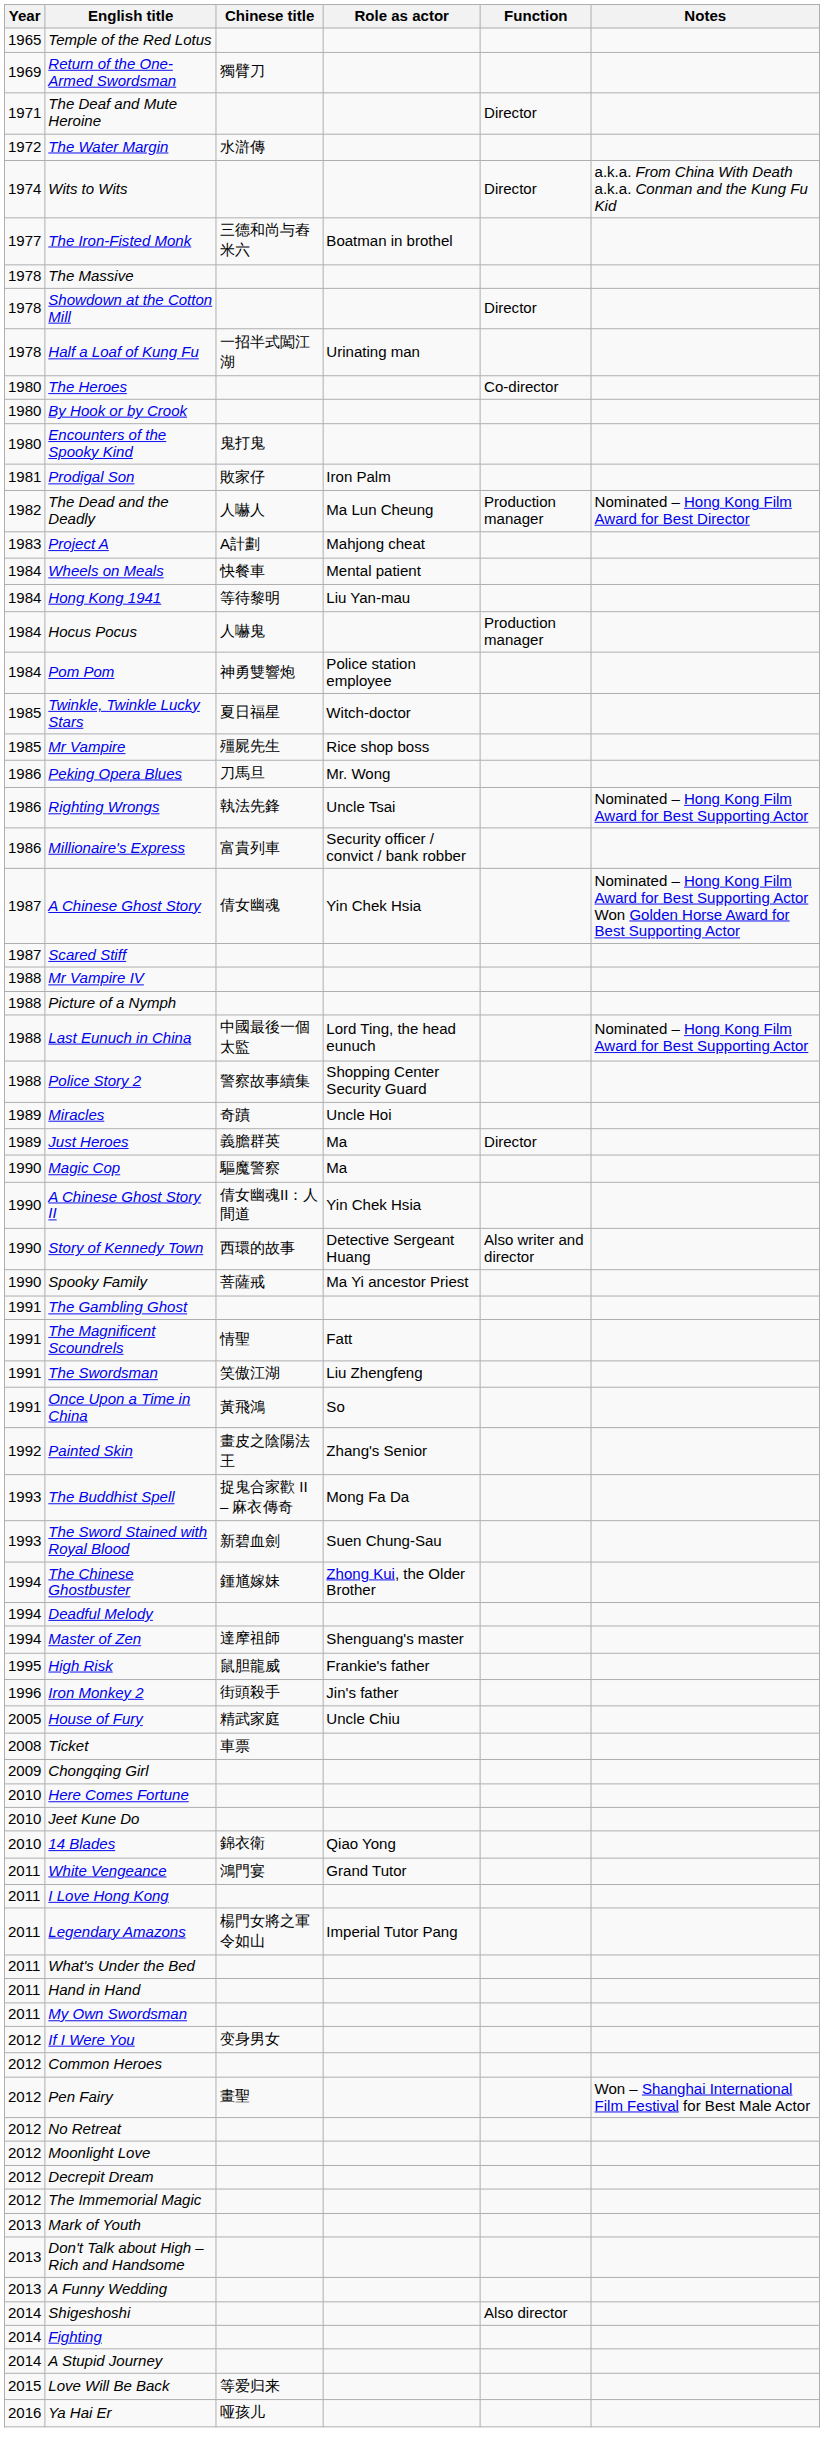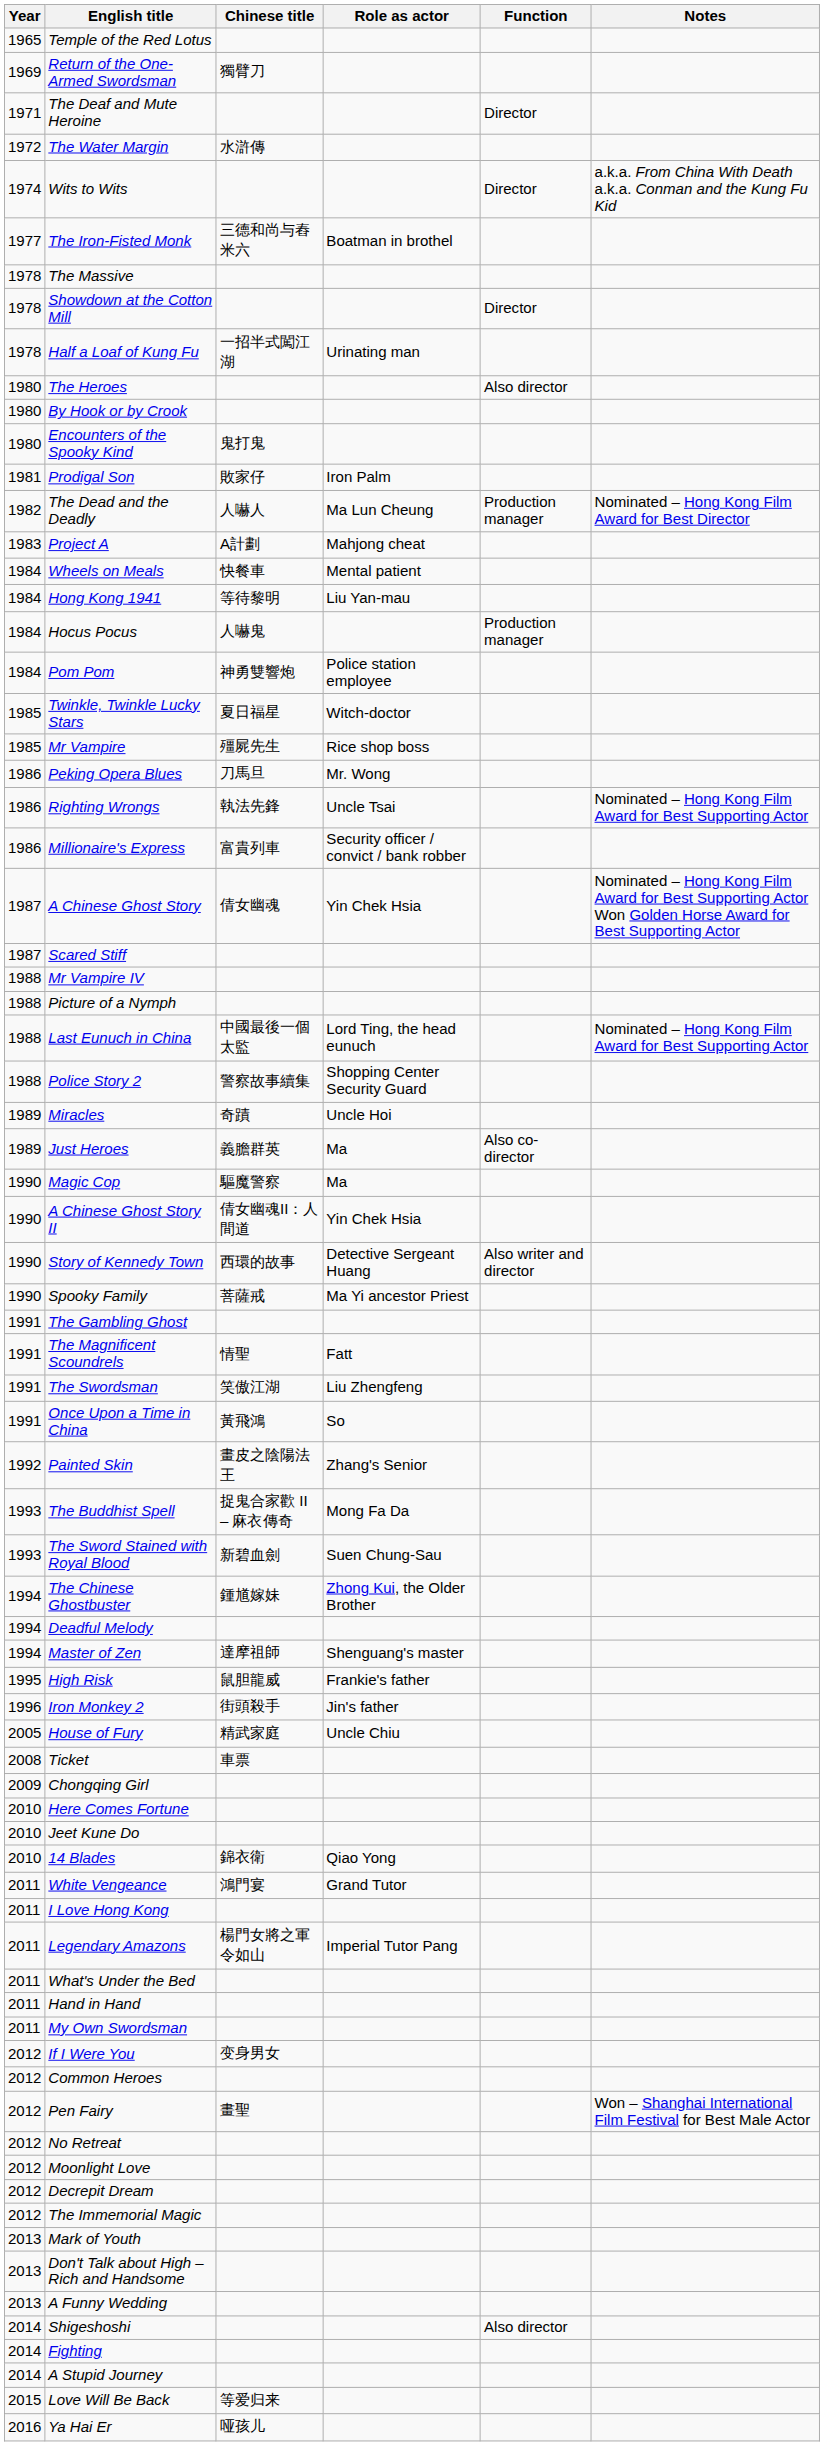 <table class="wikitable sortable">
 <tr>
 <th>Year</th>
 <th>English title</th>
 <th>Chinese title</th>
 <th>Role as actor</th>
 <th>Function</th>
 <th class="unsortable">Notes</th>
 </tr>
 <tr>
 <td>1965</td>
 <td><em>Temple of the Red Lotus</em></td>
 <td></td>
 <td></td>
 <td></td>
 <td></td>
 </tr>
 <tr>
 <td>1969</td>
 <td><em><a href='#'>Return of the One-Armed Swordsman</a></em></td>
 <td>獨臂刀</td>
 <td></td>
 <td></td>
 <td></td>
 </tr>
 <tr>
 <td>1971</td>
 <td><em>The Deaf and Mute Heroine</em></td>
 <td></td>
 <td></td>
 <td>Director</td>
 <td></td>
 </tr>
 <tr>
 <td>1972</td>
 <td><em><a href='#'>The Water Margin</a></em></td>
 <td>水滸傳</td>
 <td></td>
 <td></td>
 <td></td>
 </tr>
 <tr>
 <td>1974</td>
 <td><em>Wits to Wits</em></td>
 <td></td>
 <td></td>
 <td>Director</td>
 <td>a.k.a. <em>From China With Death</em> a.k.a. <em>Conman and the Kung Fu Kid</em></td>
 </tr>
 <tr>
 <td>1977</td>
 <td><em><a href='#'>The Iron-Fisted Monk</a></em></td>
 <td>三德和尚与舂米六</td>
 <td>Boatman in brothel</td>
 <td></td>
 <td></td>
 </tr>
 <tr>
 <td>1978</td>
 <td><em>The Massive</em></td>
 <td></td>
 <td></td>
 <td></td>
 <td></td>
 </tr>
 <tr>
 <td>1978</td>
 <td><em><a href='#'>Showdown at the Cotton Mill</a></em></td>
 <td></td>
 <td></td>
 <td>Director</td>
 <td></td>
 </tr>
 <tr>
 <td>1978</td>
 <td><em><a href='#'>Half a Loaf of Kung Fu</a></em></td>
 <td>一招半式闖江湖</td>
 <td>Urinating man</td>
 <td></td>
 <td></td>
 </tr>
 <tr>
 <td>1980</td>
 <td><em><a href='#'>The Heroes</a></em></td>
 <td></td>
 <td></td>
-<td>Co-director</td>
+<td>Also director</td>
 <td></td>
 </tr>
 <tr>
 <td>1980</td>
 <td><em><a href='#'>By Hook or by Crook</a></em></td>
 <td></td>
 <td></td>
 <td></td>
 <td></td>
 </tr>
 <tr>
 <td>1980</td>
 <td><em><a href='#'>Encounters of the Spooky Kind</a></em></td>
 <td>鬼打鬼</td>
 <td></td>
 <td></td>
 <td></td>
 </tr>
 <tr>
 <td>1981</td>
 <td><em><a href='#'>Prodigal Son</a></em></td>
 <td>敗家仔</td>
 <td>Iron Palm</td>
 <td></td>
 <td></td>
 </tr>
 <tr>
 <td>1982</td>
 <td><em>The Dead and the Deadly</em></td>
 <td>人嚇人</td>
 <td>Ma Lun Cheung</td>
 <td>Production manager</td>
 <td>Nominated – <a href='#'>Hong Kong Film Award for Best Director</a></td>
 </tr>
 <tr>
 <td>1983</td>
 <td><em><a href='#'>Project A</a></em></td>
 <td>A計劃</td>
 <td>Mahjong cheat</td>
 <td></td>
 <td></td>
 </tr>
 <tr>
 <td>1984</td>
 <td><em><a href='#'>Wheels on Meals</a></em></td>
 <td>快餐車</td>
 <td>Mental patient</td>
 <td></td>
 <td></td>
 </tr>
 <tr>
 <td>1984</td>
 <td><em><a href='#'>Hong Kong 1941</a></em></td>
 <td>等待黎明</td>
 <td>Liu Yan-mau</td>
 <td></td>
 <td></td>
 </tr>
 <tr>
 <td>1984</td>
 <td><em>Hocus Pocus</em></td>
 <td>人嚇鬼</td>
 <td></td>
 <td>Production manager</td>
 <td></td>
 </tr>
 <tr>
 <td>1984</td>
 <td><em><a href='#'>Pom Pom</a></em></td>
 <td>神勇雙響炮</td>
 <td>Police station employee</td>
 <td></td>
 <td></td>
 </tr>
 <tr>
 <td>1985</td>
 <td><em><a href='#'>Twinkle, Twinkle Lucky Stars</a></em></td>
 <td>夏日福星</td>
 <td>Witch-doctor</td>
 <td></td>
 <td></td>
 </tr>
 <tr>
 <td>1985</td>
 <td><em><a href='#'>Mr Vampire</a></em></td>
 <td>殭屍先生</td>
 <td>Rice shop boss</td>
 <td></td>
 <td></td>
 </tr>
 <tr>
 <td>1986</td>
 <td><em><a href='#'>Peking Opera Blues</a></em></td>
 <td>刀馬旦</td>
 <td>Mr. Wong</td>
 <td></td>
 <td></td>
 </tr>
 <tr>
 <td>1986</td>
 <td><em><a href='#'>Righting Wrongs</a></em></td>
 <td>執法先鋒</td>
 <td>Uncle Tsai</td>
 <td></td>
 <td>Nominated – <a href='#'>Hong Kong Film Award for Best Supporting Actor</a></td>
 </tr>
 <tr>
 <td>1986</td>
 <td><em><a href='#'>Millionaire's Express</a></em></td>
 <td>富貴列車</td>
 <td>Security officer / convict / bank robber</td>
 <td></td>
 <td></td>
 </tr>
 <tr>
 <td>1987</td>
 <td><em><a href='#'>A Chinese Ghost Story</a></em></td>
 <td>倩女幽魂</td>
 <td>Yin Chek Hsia</td>
 <td></td>
 <td>Nominated – <a href='#'>Hong Kong Film Award for Best Supporting Actor</a><br> Won <a href='#'>Golden Horse Award for Best Supporting Actor</a></td>
 </tr>
 <tr>
 <td>1987</td>
 <td><em><a href='#'>Scared Stiff</a></em></td>
 <td></td>
 <td></td>
 <td></td>
 <td></td>
 </tr>
 <tr>
 <td>1988</td>
 <td><em><a href='#'>Mr Vampire IV</a></em></td>
 <td></td>
 <td></td>
 <td></td>
 <td></td>
 </tr>
 <tr>
 <td>1988</td>
 <td><em>Picture of a Nymph</em></td>
 <td></td>
 <td></td>
 <td></td>
 <td></td>
 </tr>
 <tr>
 <td>1988</td>
 <td><em><a href='#'>Last Eunuch in China</a></em></td>
 <td>中國最後一個太監</td>
 <td>Lord Ting, the head eunuch</td>
 <td></td>
 <td>Nominated – <a href='#'>Hong Kong Film Award for Best Supporting Actor</a></td>
 </tr>
 <tr>
 <td>1988</td>
 <td><em><a href='#'>Police Story 2</a></em></td>
 <td>警察故事續集</td>
 <td>Shopping Center Security Guard</td>
 <td></td>
 <td></td>
 </tr>
 <tr>
 <td>1989</td>
 <td><em><a href='#'>Miracles</a></em></td>
 <td>奇蹟</td>
 <td>Uncle Hoi</td>
 <td></td>
 <td></td>
 </tr>
 <tr>
 <td>1989</td>
 <td><em><a href='#'>Just Heroes</a></em></td>
 <td>義膽群英</td>
 <td>Ma</td>
-<td>Director</td>
+<td>Also co-director</td>
 <td></td>
 </tr>
 <tr>
 <td>1990</td>
 <td><em><a href='#'>Magic Cop</a></em></td>
 <td>驅魔警察</td>
 <td>Ma</td>
 <td></td>
 <td></td>
 </tr>
 <tr>
 <td>1990</td>
 <td><em><a href='#'>A Chinese Ghost Story II</a></em></td>
 <td>倩女幽魂II：人間道</td>
 <td>Yin Chek Hsia</td>
 <td></td>
 <td></td>
 </tr>
 <tr>
 <td>1990</td>
 <td><em><a href='#'>Story of Kennedy Town</a></em></td>
 <td>西環的故事</td>
 <td>Detective Sergeant Huang</td>
 <td>Also writer and director</td>
 <td></td>
 </tr>
 <tr>
 <td>1990</td>
 <td><em>Spooky Family</em></td>
 <td>菩薩戒</td>
 <td>Ma Yi ancestor Priest</td>
 <td></td>
 <td></td>
 </tr>
 <tr>
 <td>1991</td>
 <td><em><a href='#'>The Gambling Ghost</a></em></td>
 <td></td>
 <td></td>
 <td></td>
 <td></td>
 </tr>
 <tr>
 <td>1991</td>
 <td><em><a href='#'>The Magnificent Scoundrels</a></em></td>
 <td>情聖</td>
 <td>Fatt</td>
 <td></td>
 <td></td>
 </tr>
 <tr>
 <td>1991</td>
 <td><em><a href='#'>The Swordsman</a></em></td>
 <td>笑傲江湖</td>
 <td>Liu Zhengfeng</td>
 <td></td>
 <td></td>
 </tr>
 <tr>
 <td>1991</td>
 <td><em><a href='#'>Once Upon a Time in China</a></em></td>
 <td>黃飛鴻</td>
 <td>So</td>
 <td></td>
 <td></td>
 </tr>
 <tr>
 <td>1992</td>
 <td><em><a href='#'>Painted Skin</a></em></td>
 <td>畫皮之陰陽法王</td>
 <td>Zhang's Senior</td>
 <td></td>
 <td></td>
 </tr>
 <tr>
 <td>1993</td>
 <td><em><a href='#'>The Buddhist Spell</a></em></td>
 <td>捉鬼合家歡 II – 麻衣傳奇</td>
 <td>Mong Fa Da</td>
 <td></td>
 <td></td>
 </tr>
 <tr>
 <td>1993</td>
 <td><em><a href='#'>The Sword Stained with Royal Blood</a></em></td>
 <td>新碧血劍</td>
 <td>Suen Chung-Sau</td>
 <td></td>
 <td></td>
 </tr>
 <tr>
 <td>1994</td>
 <td><em><a href='#'>The Chinese Ghostbuster</a></em></td>
 <td>鍾馗嫁妹</td>
 <td><a href='#'>Zhong Kui</a>, the Older Brother</td>
 <td></td>
 <td></td>
 </tr>
 <tr>
 <td>1994</td>
 <td><em><a href='#'>Deadful Melody</a></em></td>
 <td></td>
 <td></td>
 <td></td>
 <td></td>
 </tr>
 <tr>
 <td>1994</td>
 <td><em><a href='#'>Master of Zen</a></em></td>
 <td>達摩祖師</td>
 <td>Shenguang's master</td>
 <td></td>
 <td></td>
 </tr>
 <tr>
 <td>1995</td>
 <td><em><a href='#'>High Risk</a></em></td>
 <td>鼠胆龍威</td>
 <td>Frankie's father</td>
 <td></td>
 <td></td>
 </tr>
 <tr>
 <td>1996</td>
 <td><em><a href='#'>Iron Monkey 2</a></em></td>
 <td>街頭殺手</td>
 <td>Jin's father</td>
 <td></td>
 <td></td>
 </tr>
 <tr>
 <td>2005</td>
 <td><em><a href='#'>House of Fury</a></em></td>
 <td>精武家庭</td>
 <td>Uncle Chiu</td>
 <td></td>
 <td></td>
 </tr>
 <tr>
 <td>2008</td>
 <td><em>Ticket</em></td>
 <td>車票</td>
 <td></td>
 <td></td>
 <td></td>
 </tr>
 <tr>
 <td>2009</td>
 <td><em>Chongqing Girl</em></td>
 <td></td>
 <td></td>
 <td></td>
 <td></td>
 </tr>
 <tr>
 <td>2010</td>
 <td><em><a href='#'>Here Comes Fortune</a></em></td>
 <td></td>
 <td></td>
 <td></td>
 <td></td>
 </tr>
 <tr>
 <td>2010</td>
 <td><em>Jeet Kune Do</em></td>
 <td></td>
 <td></td>
 <td></td>
 <td></td>
 </tr>
 <tr>
 <td>2010</td>
 <td><em><a href='#'>14 Blades</a></em></td>
 <td>錦衣衛</td>
 <td>Qiao Yong</td>
 <td></td>
 <td></td>
 </tr>
 <tr>
 <td>2011</td>
 <td><em><a href='#'>White Vengeance</a></em></td>
 <td>鴻門宴</td>
 <td>Grand Tutor</td>
 <td></td>
 <td></td>
 </tr>
 <tr>
 <td>2011</td>
 <td><em><a href='#'>I Love Hong Kong</a></em></td>
 <td></td>
 <td></td>
 <td></td>
 <td></td>
 </tr>
 <tr>
 <td>2011</td>
 <td><em><a href='#'>Legendary Amazons</a></em></td>
 <td>楊門女將之軍令如山</td>
 <td>Imperial Tutor Pang</td>
 <td></td>
 <td></td>
 </tr>
 <tr>
 <td>2011</td>
 <td><em>What's Under the Bed</em></td>
 <td></td>
 <td></td>
 <td></td>
 <td></td>
 </tr>
 <tr>
 <td>2011</td>
 <td><em>Hand in Hand</em></td>
 <td></td>
 <td></td>
 <td></td>
 <td></td>
 </tr>
 <tr>
 <td>2011</td>
 <td><em><a href='#'>My Own Swordsman</a></em></td>
 <td></td>
 <td></td>
 <td></td>
 <td></td>
 </tr>
 <tr>
 <td>2012</td>
 <td><em><a href='#'>If I Were You</a></em></td>
 <td>变身男女</td>
 <td></td>
 <td></td>
 <td></td>
 </tr>
 <tr>
 <td>2012</td>
 <td><em>Common Heroes</em></td>
 <td></td>
 <td></td>
 <td></td>
 <td></td>
 </tr>
 <tr>
 <td>2012</td>
 <td><em>Pen Fairy</em></td>
 <td>畫聖</td>
 <td></td>
 <td></td>
 <td>Won – <a href='#'>Shanghai International Film Festival</a> for Best Male Actor</td>
 </tr>
 <tr>
 <td>2012</td>
 <td><em>No Retreat</em></td>
 <td></td>
 <td></td>
 <td></td>
 <td></td>
 </tr>
 <tr>
 <td>2012</td>
 <td><em>Moonlight Love</em></td>
 <td></td>
 <td></td>
 <td></td>
 <td></td>
 </tr>
 <tr>
 <td>2012</td>
 <td><em>Decrepit Dream</em></td>
 <td></td>
 <td></td>
 <td></td>
 <td></td>
 </tr>
 <tr>
 <td>2012</td>
 <td><em>The Immemorial Magic</em></td>
 <td></td>
 <td></td>
 <td></td>
 <td></td>
 </tr>
 <tr>
 <td>2013</td>
 <td><em>Mark of Youth</em></td>
 <td></td>
 <td></td>
 <td></td>
 <td></td>
 </tr>
 <tr>
 <td>2013</td>
 <td><em>Don't Talk about High – Rich and Handsome</em></td>
 <td></td>
 <td></td>
 <td></td>
 <td></td>
 </tr>
 <tr>
 <td>2013</td>
 <td><em>A Funny Wedding</em></td>
 <td></td>
 <td></td>
 <td></td>
 <td></td>
 </tr>
 <tr>
 <td>2014</td>
 <td><em>Shigeshoshi</em></td>
 <td></td>
 <td></td>
 <td>Also director</td>
 <td></td>
 </tr>
 <tr>
 <td>2014</td>
 <td><em><a href='#'>Fighting</a></em></td>
 <td></td>
 <td></td>
 <td></td>
 <td></td>
 </tr>
 <tr>
 <td>2014</td>
 <td><em>A Stupid Journey</em></td>
 <td></td>
 <td></td>
 <td></td>
 <td></td>
 </tr>
 <tr>
 <td>2015</td>
 <td><em>Love Will Be Back</em></td>
 <td>等爱归来</td>
 <td></td>
 <td></td>
 <td></td>
 </tr>
 <tr>
 <td>2016</td>
 <td><em>Ya Hai Er</em></td>
 <td>哑孩儿</td>
 <td></td>
 <td></td>
 <td></td>
 </tr>
 </table>
